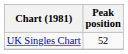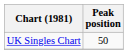 <table class="wikitable">
 <tr>
 <th>Chart (1981)</th>
 <th>Peak<br>position</th>
 </tr>
 <tr>
 <td><a href='#'>UK Singles Chart</a></td>
-<td style="text-align:center;">52</td>
+<td style="text-align:center;">50</td>
 </tr>
 <tr>
 </tr>
 </table>
